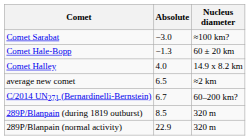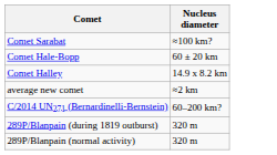 <table class="wikitable sortable" style="font-size: 0.9em;">
 <tr>
 <th>Comet</th>
-<th>Absolute<br></th>
 <th>Nucleus<br>diameter</th>
 </tr>
 <tr>
 <td><a href='#'>Comet Sarabat</a></td>
-<td>−3.0</td>
 <td>≈100 km?</td>
 </tr>
 <tr>
 <td><a href='#'>Comet Hale-Bopp</a></td>
-<td>−1.3</td>
 <td>60 ± 20 km</td>
 </tr>
 <tr>
 <td><a href='#'>Comet Halley</a></td>
-<td>4.0</td>
 <td>14.9 x 8.2 km</td>
 </tr>
 <tr>
 <td>average new comet</td>
-<td>6.5</td>
 <td>≈2 km</td>
 </tr>
 <tr>
 <td><a href='#'>C/2014 UN<sub>271</sub> (Bernardinelli-Bernstein)</a></td>
-<td>6.7</td>
 <td>60–200 km?</td>
 </tr>
 <tr>
 <td><a href='#'>289P/Blanpain</a> (during 1819 outburst)</td>
-<td>8.5</td>
 <td>320 m</td>
 </tr>
 <tr>
 <td>289P/Blanpain (normal activity)</td>
-<td>22.9</td>
 <td>320 m</td>
 </tr>
 </table>
